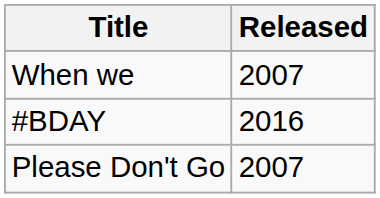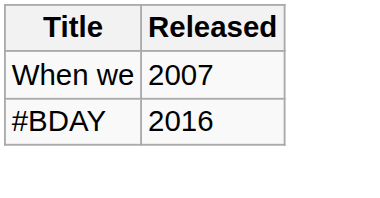 <table class="wikitable">
 <tr>
 <th>Title</th>
 <th>Released</th>
 </tr>
 <tr>
 <td>When we</td>
 <td>2007</td>
 </tr>
 <tr>
 <td>#BDAY</td>
 <td>2016</td>
 </tr>
-<tr>
-<td>Please Don't Go</td>
-<td>2007</td>
-</tr>
 </table>
